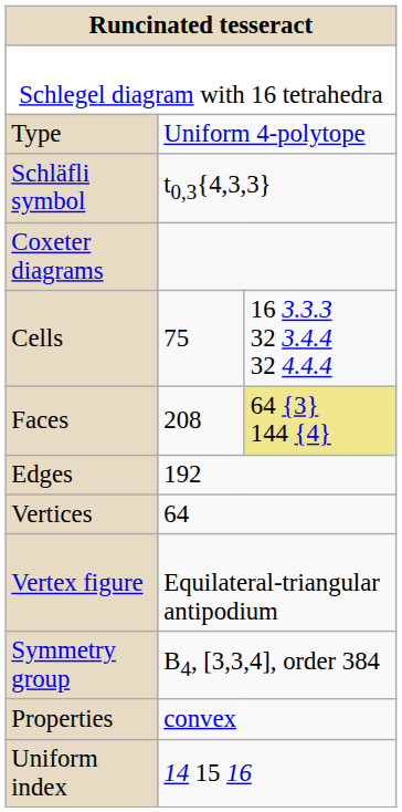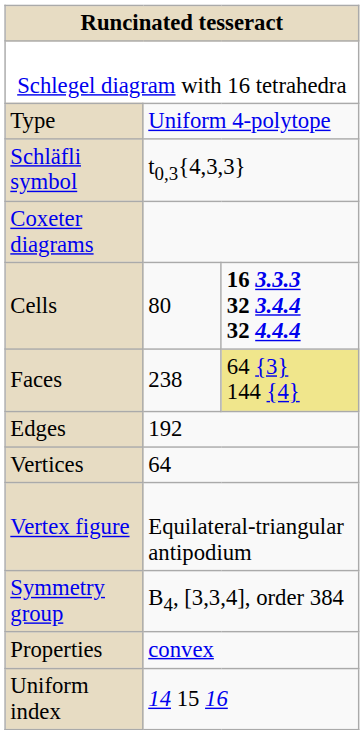 <table class="wikitable" style="float:right; margin-left:8px; width:250px">
 <tr>
 <td bgcolor=#e7dcc3 align=center colspan=3><strong>Runcinated tesseract</strong></td>
 </tr>
 <tr>
 <td bgcolor=#ffffff align=center colspan=3><br><a href='#'>Schlegel diagram</a> with 16 tetrahedra</td>
 </tr>
 <tr>
 <td bgcolor=#e7dcc3>Type</td>
 <td colspan=2><a href='#'>Uniform 4-polytope</a></td>
 </tr>
 <tr>
 <td bgcolor=#e7dcc3><a href='#'>Schläfli symbol</a></td>
 <td colspan=2>t<sub>0,3</sub>{4,3,3}</td>
 </tr>
 <tr>
 <td bgcolor=#e7dcc3><a href='#'>Coxeter diagrams</a></td>
 <td colspan=2></td>
 </tr>
 <tr>
 <td bgcolor=#e7dcc3>Cells</td>
-<td>75</td>
-<td>16 <a href='#'><em>3.3.3</em></a> <br>32 <a href='#'><em>3.4.4</em></a> <br>32 <a href='#'><em>4.4.4</em></a> </td>
+<td>80</td>
+<td><strong>16 <a href='#'><em>3.3.3</em></a> <br>32 <a href='#'><em>3.4.4</em></a> <br>32 <a href='#'><em>4.4.4</em></a> </strong></td>
 </tr>
 <tr>
 <td bgcolor=#e7dcc3>Faces</td>
-<td>208</td>
+<td>238</td>
 <td style="background: khaki;">64 <a href='#'>{3}</a><br>144 <a href='#'>{4}</a></td>
 </tr>
 <tr>
 <td bgcolor=#e7dcc3>Edges</td>
 <td colspan=2>192</td>
 </tr>
 <tr>
 <td bgcolor=#e7dcc3>Vertices</td>
 <td colspan=2>64</td>
 </tr>
 <tr>
 <td bgcolor=#e7dcc3><a href='#'>Vertex figure</a></td>
 <td colspan=2><br>Equilateral-triangular antipodium</td>
 </tr>
 <tr>
 <td bgcolor=#e7dcc3><a href='#'>Symmetry group</a></td>
 <td colspan=2>B<sub>4</sub>, [3,3,4], order 384</td>
 </tr>
 <tr>
 <td bgcolor=#e7dcc3>Properties</td>
 <td colspan=2><a href='#'>convex</a></td>
 </tr>
 <tr>
 <td bgcolor=#e7dcc3>Uniform index</td>
 <td colspan=2><em><a href='#'>14</a></em> 15 <em><a href='#'>16</a></em></td>
 </tr>
 </table>
